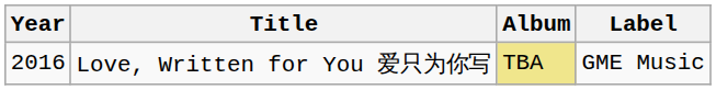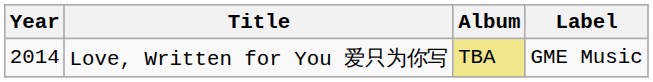 <table class="wikitable">
 <tr>
 <th>Year</th>
 <th>Title</th>
 <th>Album</th>
 <th>Label</th>
 </tr>
 <tr>
-<td>2016</td>
+<td>2014</td>
 <td>Love, Written for You 爱只为你写</td>
 <td style="background: khaki;">TBA</td>
 <td>GME Music</td>
 </tr>
 </table>
